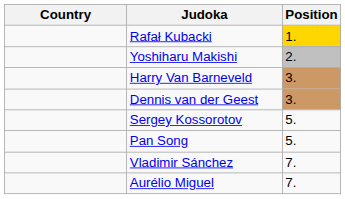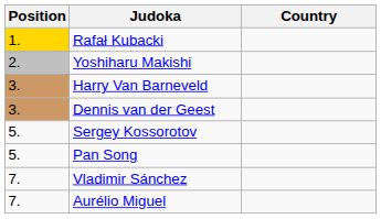 <table class=wikitable>
 <tr>
+<th>Position</th>
+<th width=180>Judoka</th>
 <th width=140>Country</th>
-<th width=180>Judoka</th>
-<th>Position</th>
 </tr>
 <tr>
+<td bgcolor=gold>1.</td>
+<td><a href='#'>Rafał Kubacki</a></td>
 <td></td>
-<td><a href='#'>Rafał Kubacki</a></td>
-<td bgcolor=gold>1.</td>
 </tr>
 <tr>
+<td bgcolor=silver>2.</td>
+<td><a href='#'>Yoshiharu Makishi</a></td>
 <td></td>
-<td><a href='#'>Yoshiharu Makishi</a></td>
-<td bgcolor=silver>2.</td>
 </tr>
 <tr>
+<td bgcolor=CC9966>3.</td>
+<td><a href='#'>Harry Van Barneveld</a></td>
 <td></td>
-<td><a href='#'>Harry Van Barneveld</a></td>
-<td bgcolor=CC9966>3.</td>
 </tr>
 <tr>
+<td bgcolor=CC9966>3.</td>
+<td><a href='#'>Dennis van der Geest</a></td>
 <td></td>
-<td><a href='#'>Dennis van der Geest</a></td>
-<td bgcolor=CC9966>3.</td>
 </tr>
 <tr>
+<td>5.</td>
+<td><a href='#'>Sergey Kossorotov</a></td>
 <td></td>
-<td><a href='#'>Sergey Kossorotov</a></td>
-<td>5.</td>
 </tr>
 <tr>
+<td>5.</td>
+<td><a href='#'>Pan Song</a></td>
 <td></td>
-<td><a href='#'>Pan Song</a></td>
-<td>5.</td>
 </tr>
 <tr>
+<td>7.</td>
+<td><a href='#'>Vladimir Sánchez</a></td>
 <td></td>
-<td><a href='#'>Vladimir Sánchez</a></td>
-<td>7.</td>
 </tr>
 <tr>
+<td>7.</td>
+<td><a href='#'>Aurélio Miguel</a></td>
 <td></td>
-<td><a href='#'>Aurélio Miguel</a></td>
-<td>7.</td>
 </tr>
 </table>
